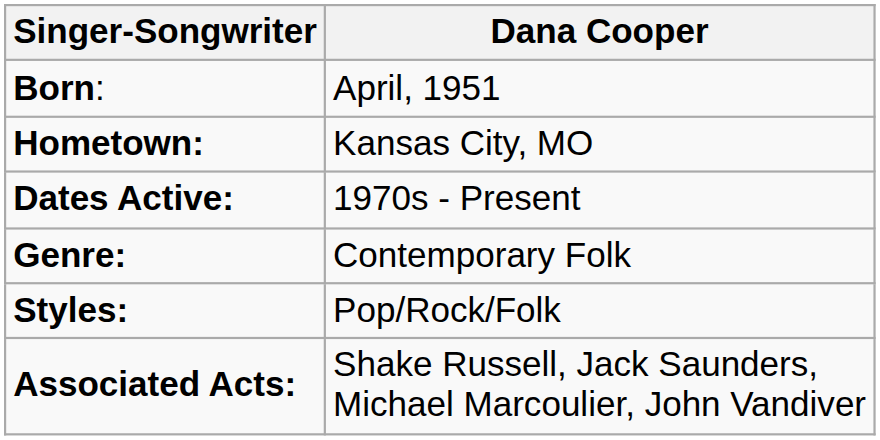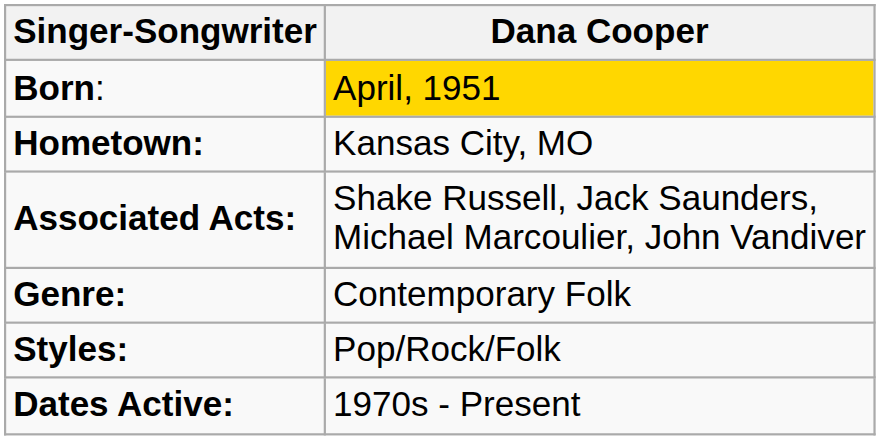 <table class="wikitable">
 <tr>
 <th>Singer-Songwriter</th>
 <th>Dana Cooper</th>
 </tr>
 <tr>
 <td><strong>Born</strong>:</td>
-<td>April, 1951</td>
+<td style="background: gold;">April, 1951</td>
 </tr>
 <tr>
 <td><strong>Hometown:</strong></td>
 <td>Kansas City, MO</td>
 </tr>
 <tr>
-<td><strong>Dates Active:</strong></td>
-<td>1970s - Present</td>
+<td><strong>Associated Acts:</strong></td>
+<td>Shake Russell, Jack Saunders,<br>Michael Marcoulier, John Vandiver</td>
 </tr>
 <tr>
 <td><strong>Genre:</strong></td>
 <td>Contemporary Folk</td>
 </tr>
 <tr>
 <td><strong>Styles:</strong></td>
 <td>Pop/Rock/Folk</td>
 </tr>
 <tr>
-<td><strong>Associated Acts:</strong></td>
-<td>Shake Russell, Jack Saunders,<br>Michael Marcoulier, John Vandiver</td>
+<td><strong>Dates Active:</strong></td>
+<td>1970s - Present</td>
 </tr>
 </table>
